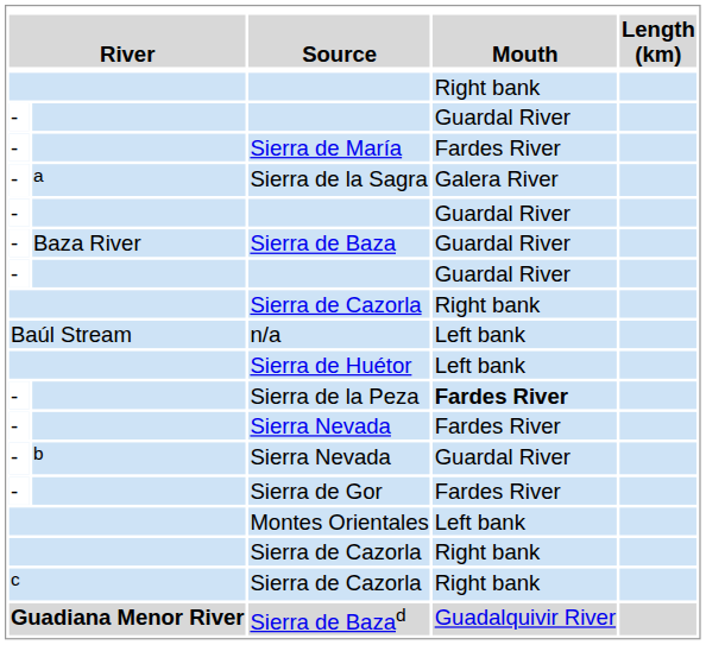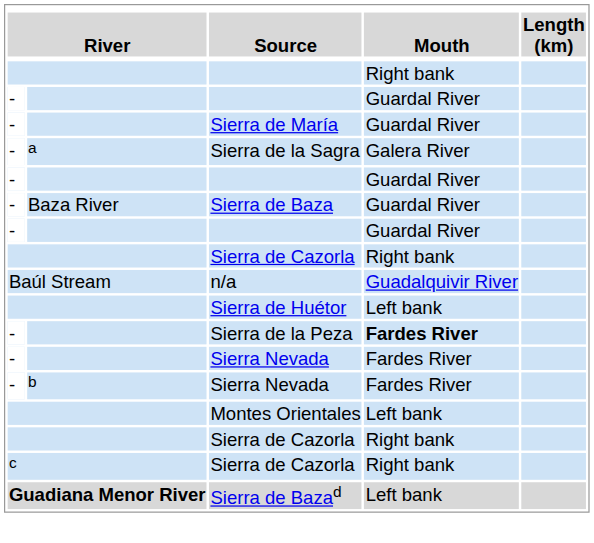 <table class="sortable" border=0 align=left valign=top style="vertical-align:top; border: 1px solid #999; background-color:#FFFFFF; font-size:95%">
 <tr bgcolor=#d8d8d8 align=center valign=bottom>
 </tr>
 <tr>
 </tr>
 <tr bgcolor=#d8d8d8 align=center valign=bottom>
 <th colspan=2>River</th>
 <th>Source</th>
 <th>Mouth</th>
 <th>Length<br>(km)</th>
 </tr>
 <tr bgcolor=#fff0f5 valign=top>
 </tr>
 <tr valign=top bgcolor=#cee3f6 valign=top>
 <td colspan=2></td>
 <td></td>
 <td>Right bank</td>
 <td align=right></td>
 </tr>
 <tr valign=top bgcolor=#cee3f6 valign=top>
 <td bgcolor=#ffffff>-</td>
 <td></td>
 <td></td>
 <td>Guardal River</td>
 <td align=right></td>
 </tr>
 <tr valign=top bgcolor=#cee3f6 valign=top>
 <td bgcolor=#ffffff>-</td>
 <td></td>
 <td><a href='#'>Sierra de María</a></td>
-<td>Fardes River</td>
+<td>Guardal River</td>
 <td align=right></td>
 </tr>
 <tr valign=top bgcolor=#cee3f6 valign=top>
 <td bgcolor=#ffffff>-</td>
 <td><sup>a</sup></td>
 <td>Sierra de la Sagra</td>
 <td>Galera River</td>
 <td align=right></td>
 </tr>
 <tr valign=top bgcolor=#cee3f6 valign=top>
 <td bgcolor=#ffffff>-</td>
 <td></td>
 <td></td>
 <td>Guardal River</td>
 <td align=right></td>
 </tr>
 <tr valign=top bgcolor=#cee3f6 valign=top>
 <td bgcolor=#ffffff>-</td>
 <td>Baza River</td>
 <td><a href='#'>Sierra de Baza</a></td>
 <td>Guardal River</td>
 <td align=right></td>
 </tr>
 <tr valign=top bgcolor=#cee3f6 valign=top>
 <td bgcolor=#ffffff>-</td>
 <td></td>
 <td></td>
 <td>Guardal River</td>
 <td align=right></td>
 </tr>
 <tr valign=top bgcolor=#cee3f6 valign=top>
 <td colspan=2></td>
 <td><a href='#'>Sierra de Cazorla</a></td>
 <td>Right bank</td>
 <td align=right></td>
 </tr>
 <tr valign=top bgcolor=#cee3f6 valign=top>
 <td colspan=2>Baúl Stream</td>
 <td>n/a</td>
-<td>Left bank</td>
+<td><a href='#'>Guadalquivir River</a></td>
 <td align=right></td>
 </tr>
 <tr valign=top bgcolor=#cee3f6 valign=top>
 <td colspan=2></td>
 <td><a href='#'>Sierra de Huétor</a></td>
 <td>Left bank</td>
 <td align=right></td>
 </tr>
 <tr valign=top bgcolor=#cee3f6 valign=top>
 <td bgcolor=#ffffff>-</td>
 <td></td>
 <td>Sierra de la Peza</td>
 <td><strong>Fardes River</strong></td>
 <td align=right></td>
 </tr>
 <tr valign=top bgcolor=#cee3f6 valign=top>
 <td bgcolor=#ffffff>-</td>
 <td></td>
 <td><a href='#'>Sierra Nevada</a></td>
 <td>Fardes River</td>
 <td align=right></td>
 </tr>
 <tr valign=top bgcolor=#cee3f6 valign=top>
 <td bgcolor=#ffffff>-</td>
 <td><sup>b</sup></td>
 <td>Sierra Nevada</td>
-<td>Guardal River</td>
-<td align=right></td>
-</tr>
-<tr valign=top bgcolor=#cee3f6 valign=top>
-<td bgcolor=#ffffff>-</td>
-<td></td>
-<td>Sierra de Gor</td>
 <td>Fardes River</td>
 <td align=right></td>
 </tr>
 <tr valign=top bgcolor=#cee3f6 valign=top>
 <td colspan=2></td>
 <td>Montes Orientales</td>
 <td>Left bank</td>
 <td align=right></td>
 </tr>
 <tr valign=top bgcolor=#cee3f6 valign=top>
 <td colspan=2></td>
 <td>Sierra de Cazorla</td>
 <td>Right bank</td>
 <td align=right></td>
 </tr>
 <tr valign=top bgcolor=#cee3f6 valign=top>
 <td colspan=2><sup>c</sup></td>
 <td>Sierra de Cazorla</td>
 <td>Right bank</td>
 <td align=right></td>
 </tr>
 <tr valign=top bgcolor=#d8d8d8 valign=top>
 <td colspan=2><strong>Guadiana Menor River</strong></td>
 <td><a href='#'>Sierra de Baza</a><sup>d</sup></td>
-<td><a href='#'>Guadalquivir River</a></td>
+<td>Left bank</td>
 <td align=right></td>
 </tr>
 </table>
